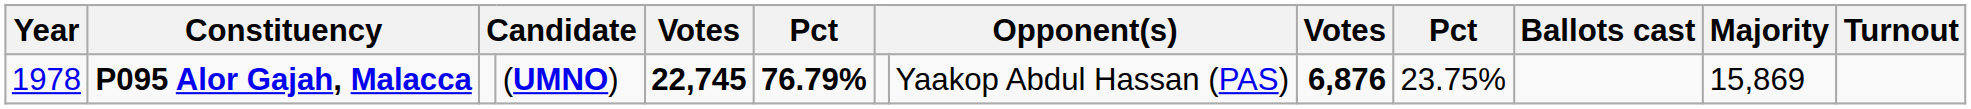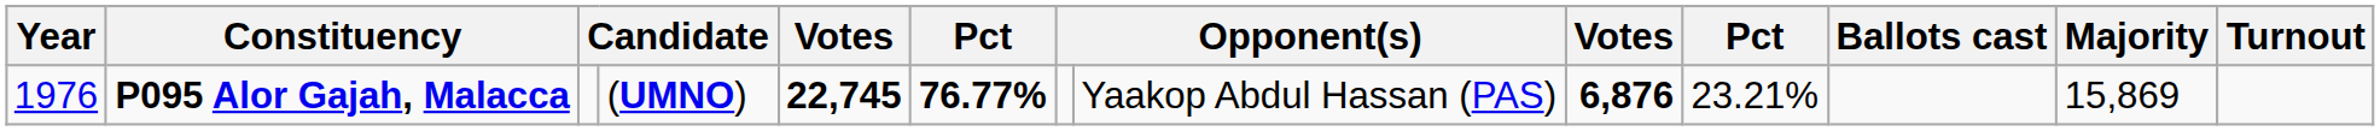 <table class="wikitable" style="margin:0.5em ; font-size:95%">
 <tr>
 <th>Year</th>
 <th>Constituency</th>
 <th colspan=2>Candidate</th>
 <th>Votes</th>
 <th>Pct</th>
 <th colspan=2>Opponent(s)</th>
 <th>Votes</th>
 <th>Pct</th>
 <th>Ballots cast</th>
 <th>Majority</th>
 <th>Turnout</th>
 </tr>
 <tr>
-<td><a href='#'>1978</a></td>
+<td><a href='#'>1976</a></td>
 <td><strong>P095 <a href='#'>Alor Gajah</a>, <a href='#'>Malacca</a></strong></td>
 <td></td>
 <td> (<a href='#'><strong>UMNO</strong></a>)</td>
 <td align=right><strong>22,745</strong></td>
-<td><strong>76.79%</strong></td>
+<td><strong>76.77%</strong></td>
 <td></td>
 <td>Yaakop Abdul Hassan (<a href='#'>PAS</a>)</td>
 <td align=right><strong>6,876</strong></td>
-<td>23.75%</td>
+<td>23.21%</td>
 <td></td>
 <td>15,869</td>
 <td></td>
 </tr>
 </table>
